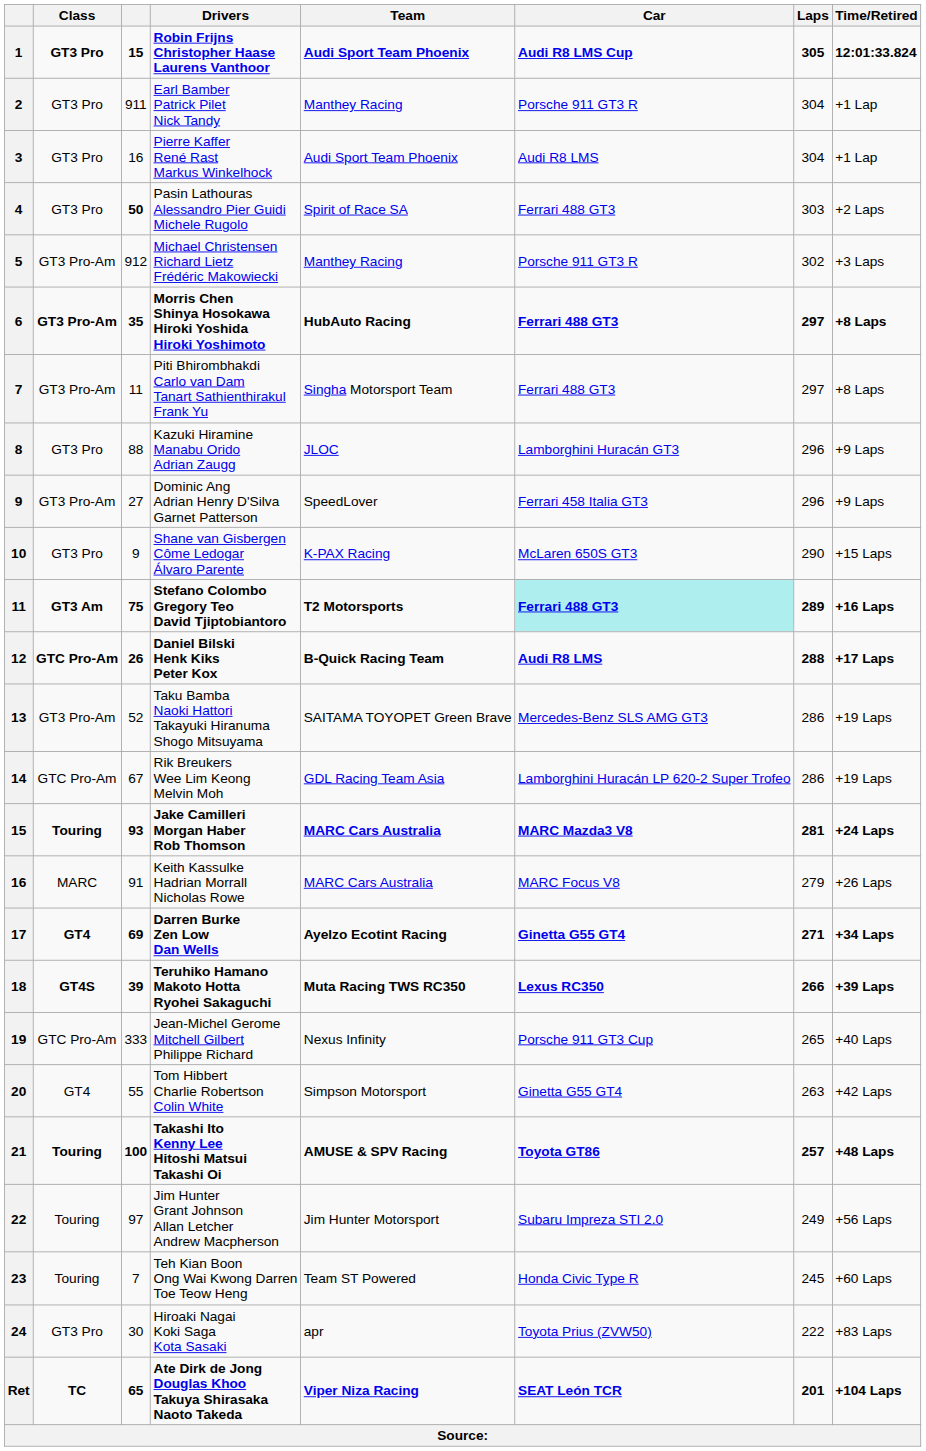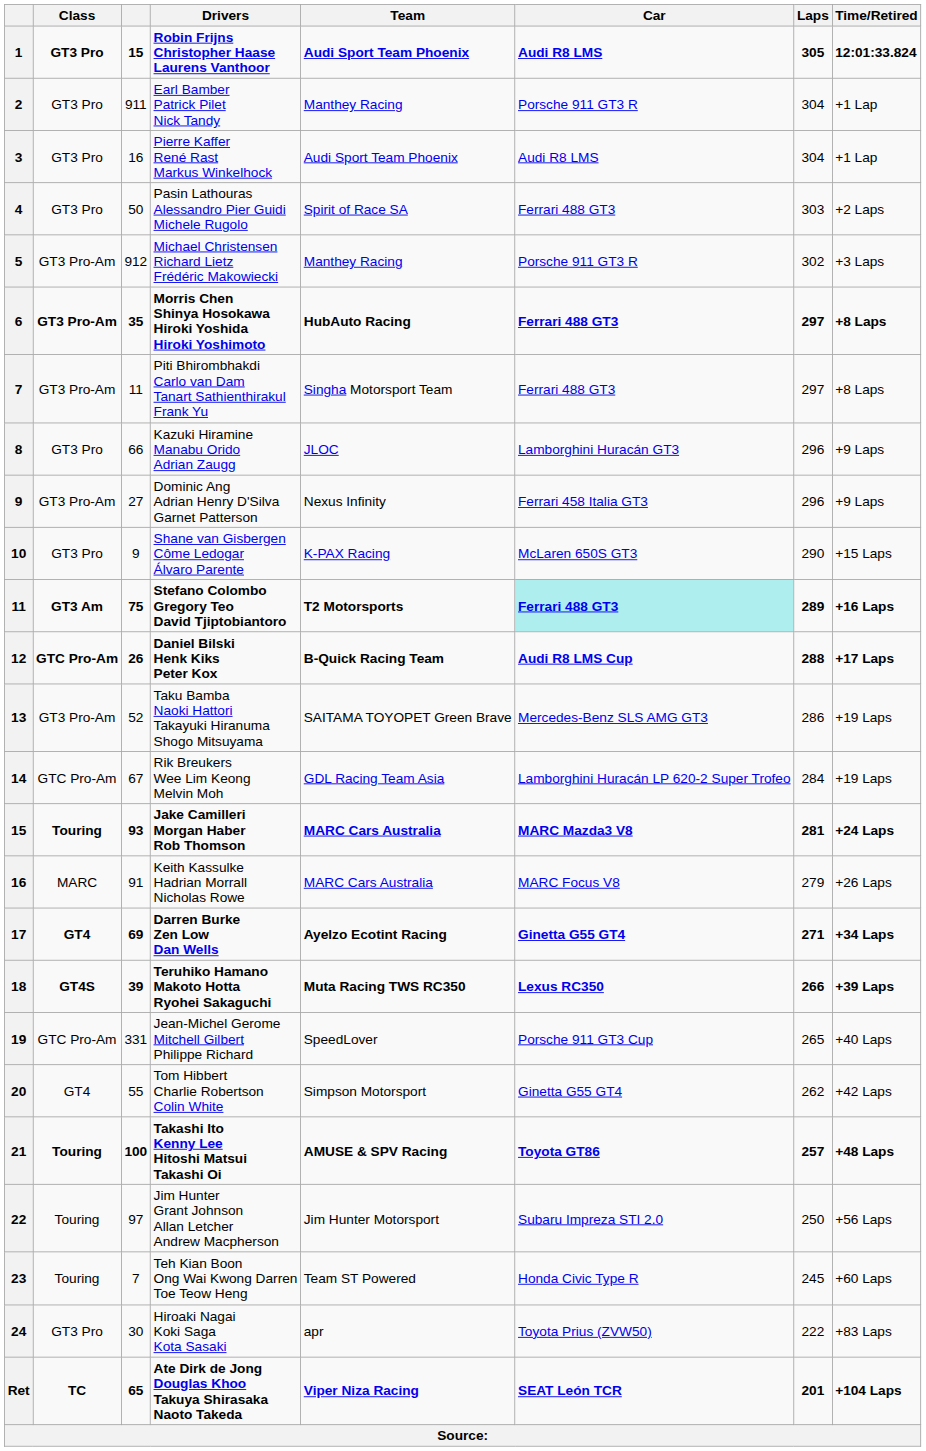 <table class="wikitable sortable" style="font-size: 95%;">
 <tr>
 <th></th>
 <th>Class</th>
 <th></th>
 <th>Drivers</th>
 <th>Team</th>
 <th>Car</th>
 <th>Laps</th>
 <th>Time/Retired</th>
 </tr>
 <tr>
 <th>1</th>
 <td align=center><strong>GT3 Pro</strong></td>
 <td align=center><strong>15</strong></td>
 <td> <strong><a href='#'>Robin Frijns</a></strong><br> <strong><a href='#'>Christopher Haase</a></strong><br> <strong><a href='#'>Laurens Vanthoor</a></strong></td>
 <td> <strong><a href='#'>Audi Sport Team Phoenix</a></strong></td>
-<td><strong><a href='#'>Audi R8 LMS Cup</a></strong></td>
+<td><strong><a href='#'>Audi R8 LMS</a></strong></td>
 <td align=center><strong>305</strong></td>
 <td><strong>12:01:33.824</strong></td>
 </tr>
 <tr>
 <th>2</th>
 <td align=center>GT3 Pro</td>
 <td align=center>911</td>
 <td> <a href='#'>Earl Bamber</a><br> <a href='#'>Patrick Pilet</a><br> <a href='#'>Nick Tandy</a></td>
 <td> <a href='#'>Manthey Racing</a></td>
 <td><a href='#'>Porsche 911 GT3 R</a></td>
 <td align=center>304</td>
 <td>+1 Lap</td>
 </tr>
 <tr>
 <th>3</th>
 <td align=center>GT3 Pro</td>
 <td align=center>16</td>
 <td> <a href='#'>Pierre Kaffer</a><br> <a href='#'>René Rast</a><br> <a href='#'>Markus Winkelhock</a></td>
 <td> <a href='#'>Audi Sport Team Phoenix</a></td>
 <td><a href='#'>Audi R8 LMS</a></td>
 <td align=center>304</td>
 <td>+1 Lap</td>
 </tr>
 <tr>
 <th>4</th>
 <td align=center>GT3 Pro</td>
-<td align=center><strong>50</strong></td>
+<td align=center>50</td>
 <td> Pasin Lathouras<br> <a href='#'>Alessandro Pier Guidi</a><br> <a href='#'>Michele Rugolo</a></td>
 <td> <a href='#'>Spirit of Race SA</a></td>
 <td><a href='#'>Ferrari 488 GT3</a></td>
 <td align=center>303</td>
 <td>+2 Laps</td>
 </tr>
 <tr>
 <th>5</th>
 <td align=center>GT3 Pro-Am</td>
 <td align=center>912</td>
 <td> <a href='#'>Michael Christensen</a><br> <a href='#'>Richard Lietz</a><br> <a href='#'>Frédéric Makowiecki</a></td>
 <td> <a href='#'>Manthey Racing</a></td>
 <td><a href='#'>Porsche 911 GT3 R</a></td>
 <td align=center>302</td>
 <td>+3 Laps</td>
 </tr>
 <tr>
 <th>6</th>
 <td align=center><strong>GT3 Pro-Am</strong></td>
 <td align=center><strong>35</strong></td>
 <td> <strong>Morris Chen</strong><br> <strong>Shinya Hosokawa</strong><br> <strong>Hiroki Yoshida</strong><br> <strong><a href='#'>Hiroki Yoshimoto</a></strong></td>
 <td> <strong>HubAuto Racing</strong></td>
 <td><strong><a href='#'>Ferrari 488 GT3</a></strong></td>
 <td align=center><strong>297</strong></td>
 <td><strong>+8 Laps</strong></td>
 </tr>
 <tr>
 <th>7</th>
 <td align=center>GT3 Pro-Am</td>
 <td align=center>11</td>
 <td> Piti Bhirombhakdi<br> <a href='#'>Carlo van Dam</a><br> <a href='#'>Tanart Sathienthirakul</a><br> <a href='#'>Frank Yu</a></td>
 <td> <a href='#'>Singha</a> Motorsport Team</td>
 <td><a href='#'>Ferrari 488 GT3</a></td>
 <td align=center>297</td>
 <td>+8 Laps</td>
 </tr>
 <tr>
 <th>8</th>
 <td align=center>GT3 Pro</td>
-<td align=center>88</td>
+<td align=center>66</td>
 <td> Kazuki Hiramine<br> <a href='#'>Manabu Orido</a><br> <a href='#'>Adrian Zaugg</a></td>
 <td> <a href='#'>JLOC</a></td>
 <td><a href='#'>Lamborghini Huracán GT3</a></td>
 <td align=center>296</td>
 <td>+9 Laps</td>
 </tr>
 <tr>
 <th>9</th>
 <td align=center>GT3 Pro-Am</td>
 <td align=center>27</td>
 <td> Dominic Ang<br> Adrian Henry D'Silva<br> Garnet Patterson</td>
-<td> SpeedLover</td>
+<td> Nexus Infinity</td>
 <td><a href='#'>Ferrari 458 Italia GT3</a></td>
 <td align=center>296</td>
 <td>+9 Laps</td>
 </tr>
 <tr>
 <th>10</th>
 <td align=center>GT3 Pro</td>
 <td align=center>9</td>
 <td> <a href='#'>Shane van Gisbergen</a><br> <a href='#'>Côme Ledogar</a><br> <a href='#'>Álvaro Parente</a></td>
 <td> <a href='#'>K-PAX Racing</a></td>
 <td><a href='#'>McLaren 650S GT3</a></td>
 <td align=center>290</td>
 <td>+15 Laps</td>
 </tr>
 <tr>
 <th>11</th>
 <td align=center><strong>GT3 Am</strong></td>
 <td align=center><strong>75</strong></td>
 <td> <strong>Stefano Colombo</strong><br> <strong>Gregory Teo</strong><br> <strong>David Tjiptobiantoro</strong></td>
 <td> <strong>T2 Motorsports</strong></td>
 <td style="background: paleturquoise;"><strong><a href='#'>Ferrari 488 GT3</a></strong></td>
 <td align=center><strong>289</strong></td>
 <td><strong>+16 Laps</strong></td>
 </tr>
 <tr>
 <th>12</th>
 <td align=center><strong>GTC Pro-Am</strong></td>
 <td align=center><strong>26</strong></td>
 <td> <strong>Daniel Bilski</strong><br> <strong>Henk Kiks</strong><br> <strong>Peter Kox</strong></td>
 <td> <strong>B-Quick Racing Team</strong></td>
-<td><strong><a href='#'>Audi R8 LMS</a></strong></td>
+<td><strong><a href='#'>Audi R8 LMS Cup</a></strong></td>
 <td align=center><strong>288</strong></td>
 <td><strong>+17 Laps</strong></td>
 </tr>
 <tr>
 <th>13</th>
 <td align=center>GT3 Pro-Am</td>
 <td align=center>52</td>
 <td> Taku Bamba<br> <a href='#'>Naoki Hattori</a><br> Takayuki Hiranuma<br> Shogo Mitsuyama</td>
 <td> SAITAMA TOYOPET Green Brave</td>
 <td><a href='#'>Mercedes-Benz SLS AMG GT3</a></td>
 <td align=center>286</td>
 <td>+19 Laps</td>
 </tr>
 <tr>
 <th>14</th>
 <td align=center>GTC Pro-Am</td>
 <td align=center>67</td>
 <td> Rik Breukers<br> Wee Lim Keong<br> Melvin Moh</td>
 <td> <a href='#'>GDL Racing Team Asia</a></td>
 <td><a href='#'>Lamborghini Huracán LP 620-2 Super Trofeo</a></td>
-<td align=center>286</td>
+<td align=center>284</td>
 <td>+19 Laps</td>
 </tr>
 <tr>
 <th>15</th>
 <td align=center><strong>Touring</strong></td>
 <td align=center><strong>93</strong></td>
 <td> <strong>Jake Camilleri</strong><br> <strong>Morgan Haber</strong><br> <strong>Rob Thomson</strong></td>
 <td> <strong><a href='#'>MARC Cars Australia</a></strong></td>
 <td><strong><a href='#'>MARC Mazda3 V8</a></strong></td>
 <td align=center><strong>281</strong></td>
 <td><strong>+24 Laps</strong></td>
 </tr>
 <tr>
 <th>16</th>
 <td align=center>MARC</td>
 <td align=center>91</td>
 <td> Keith Kassulke<br> Hadrian Morrall<br> Nicholas Rowe</td>
 <td> <a href='#'>MARC Cars Australia</a></td>
 <td><a href='#'>MARC Focus V8</a></td>
 <td align=center>279</td>
 <td>+26 Laps</td>
 </tr>
 <tr>
 <th>17</th>
 <td align=center><strong>GT4</strong></td>
 <td align=center><strong>69</strong></td>
 <td> <strong>Darren Burke</strong><br> <strong>Zen Low</strong><br> <strong><a href='#'>Dan Wells</a></strong></td>
 <td> <strong>Ayelzo Ecotint Racing</strong></td>
 <td><strong><a href='#'>Ginetta G55 GT4</a></strong></td>
 <td align=center><strong>271</strong></td>
 <td><strong>+34 Laps</strong></td>
 </tr>
 <tr>
 <th>18</th>
 <td align=center><strong>GT4S</strong></td>
 <td align=center><strong>39</strong></td>
 <td> <strong>Teruhiko Hamano</strong><br> <strong>Makoto Hotta</strong><br> <strong>Ryohei Sakaguchi</strong></td>
 <td> <strong>Muta Racing TWS RC350</strong></td>
 <td><strong><a href='#'>Lexus RC350</a></strong></td>
 <td align=center><strong>266</strong></td>
 <td><strong>+39 Laps</strong></td>
 </tr>
 <tr>
 <th>19</th>
 <td align=center>GTC Pro-Am</td>
-<td align=center>333</td>
+<td align=center>331</td>
 <td> Jean-Michel Gerome<br> <a href='#'>Mitchell Gilbert</a><br> Philippe Richard</td>
-<td> Nexus Infinity</td>
+<td> SpeedLover</td>
 <td><a href='#'>Porsche 911 GT3 Cup</a></td>
 <td align=center>265</td>
 <td>+40 Laps</td>
 </tr>
 <tr>
 <th>20</th>
 <td align=center>GT4</td>
 <td align=center>55</td>
 <td> Tom Hibbert<br> Charlie Robertson<br> <a href='#'>Colin White</a></td>
 <td> Simpson Motorsport</td>
 <td><a href='#'>Ginetta G55 GT4</a></td>
-<td align=center>263</td>
+<td align=center>262</td>
 <td>+42 Laps</td>
 </tr>
 <tr>
 <th>21</th>
 <td align=center><strong>Touring</strong></td>
 <td align=center><strong>100</strong></td>
 <td> <strong>Takashi Ito</strong><br> <strong><a href='#'>Kenny Lee</a></strong><br> <strong>Hitoshi Matsui</strong><br> <strong>Takashi Oi</strong></td>
 <td> <strong>AMUSE & SPV Racing</strong></td>
 <td><strong><a href='#'>Toyota GT86</a></strong></td>
 <td align=center><strong>257</strong></td>
 <td><strong>+48 Laps</strong></td>
 </tr>
 <tr>
 <th>22</th>
 <td align=center>Touring</td>
 <td align=center>97</td>
 <td> Jim Hunter<br> Grant Johnson<br> Allan Letcher<br> Andrew Macpherson</td>
 <td> Jim Hunter Motorsport</td>
 <td><a href='#'>Subaru Impreza STI 2.0</a></td>
-<td align=center>249</td>
+<td align=center>250</td>
 <td>+56 Laps</td>
 </tr>
 <tr>
 <th>23</th>
 <td align=center>Touring</td>
 <td align=center>7</td>
 <td> Teh Kian Boon<br> Ong Wai Kwong Darren<br> Toe Teow Heng</td>
 <td> Team ST Powered</td>
 <td><a href='#'>Honda Civic Type R</a></td>
 <td align=center>245</td>
 <td>+60 Laps</td>
 </tr>
 <tr>
 <th>24</th>
 <td align=center>GT3 Pro</td>
 <td align=center>30</td>
 <td> Hiroaki Nagai<br> Koki Saga<br> <a href='#'>Kota Sasaki</a></td>
 <td> apr</td>
 <td><a href='#'>Toyota Prius (ZVW50)</a></td>
 <td align=center>222</td>
 <td>+83 Laps</td>
 </tr>
 <tr>
 <th>Ret</th>
 <td align=center><strong>TC</strong></td>
 <td align=center><strong>65</strong></td>
 <td> <strong>Ate Dirk de Jong</strong><br> <strong><a href='#'>Douglas Khoo</a></strong><br> <strong>Takuya Shirasaka</strong><br> <strong>Naoto Takeda</strong></td>
 <td> <strong><a href='#'>Viper Niza Racing</a></strong></td>
 <td><strong><a href='#'>SEAT León TCR</a></strong></td>
 <td align=center><strong>201</strong></td>
 <td><strong>+104 Laps</strong></td>
 </tr>
 <tr>
 <th colspan=8>Source:</th>
 </tr>
 </table>
